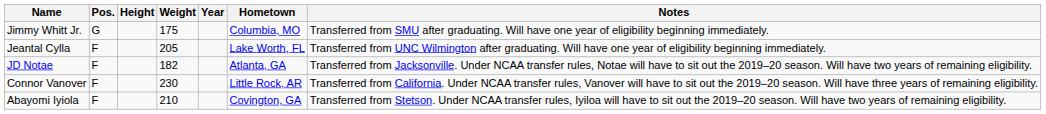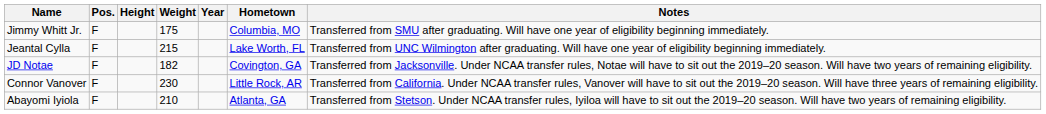 <table class="wikitable sortable" border="1">
 <tr>
 <th>Name</th>
 <th>Pos.</th>
 <th>Height</th>
 <th>Weight</th>
 <th>Year</th>
 <th>Hometown</th>
 <th class="unsortable">Notes</th>
 </tr>
 <tr>
 <td>Jimmy Whitt Jr.</td>
-<td>G</td>
+<td>F</td>
 <td></td>
 <td>175</td>
 <td></td>
 <td><a href='#'>Columbia, MO</a></td>
 <td>Transferred from <a href='#'>SMU</a> after graduating. Will have one year of eligibility beginning immediately.</td>
 </tr>
 <tr>
 <td>Jeantal Cylla</td>
 <td>F</td>
 <td></td>
-<td>205</td>
+<td>215</td>
 <td></td>
 <td><a href='#'>Lake Worth, FL</a></td>
 <td>Transferred from <a href='#'>UNC Wilmington</a> after graduating. Will have one year of eligibility beginning immediately.</td>
 </tr>
 <tr>
 <td><a href='#'>JD Notae</a></td>
 <td>F</td>
 <td></td>
 <td>182</td>
 <td></td>
-<td><a href='#'>Atlanta, GA</a></td>
+<td><a href='#'>Covington, GA</a></td>
 <td>Transferred from <a href='#'>Jacksonville</a>. Under NCAA transfer rules, Notae will have to sit out the 2019–20 season. Will have two years of remaining eligibility.</td>
 </tr>
 <tr>
 <td>Connor Vanover</td>
 <td>F</td>
 <td></td>
 <td>230</td>
 <td></td>
 <td><a href='#'>Little Rock, AR</a></td>
 <td>Transferred from <a href='#'>California</a>. Under NCAA transfer rules, Vanover will have to sit out the 2019–20 season. Will have three years of remaining eligibility.</td>
 </tr>
 <tr>
 <td>Abayomi Iyiola</td>
 <td>F</td>
 <td></td>
 <td>210</td>
 <td></td>
-<td><a href='#'>Covington, GA</a></td>
+<td><a href='#'>Atlanta, GA</a></td>
 <td>Transferred from <a href='#'>Stetson</a>. Under NCAA transfer rules, Iyiloa will have to sit out the 2019–20 season. Will have two years of remaining eligibility.</td>
 </tr>
 </table>
